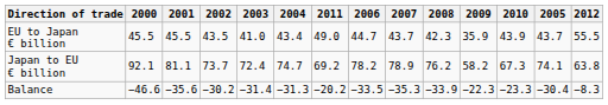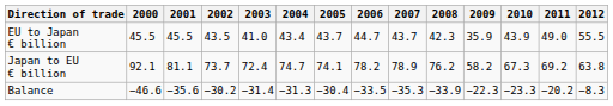 <table class="wikitable">
 <tr>
 <th>Direction of trade</th>
 <th>2000</th>
 <th>2001</th>
 <th>2002</th>
 <th>2003</th>
 <th>2004</th>
-<th>2011</th>
+<th>2005</th>
 <th>2006</th>
 <th>2007</th>
 <th>2008</th>
 <th>2009</th>
 <th>2010</th>
-<th>2005</th>
+<th>2011</th>
 <th>2012</th>
 </tr>
 <tr>
 <td>EU to Japan<br>€ billion</td>
 <td>45.5</td>
 <td>45.5</td>
 <td>43.5</td>
 <td>41.0</td>
 <td>43.4</td>
-<td>49.0</td>
+<td>43.7</td>
 <td>44.7</td>
 <td>43.7</td>
 <td>42.3</td>
 <td>35.9</td>
 <td>43.9</td>
-<td>43.7</td>
+<td>49.0</td>
 <td>55.5</td>
 </tr>
 <tr>
 <td>Japan to EU<br>€ billion</td>
 <td>92.1</td>
 <td>81.1</td>
 <td>73.7</td>
 <td>72.4</td>
 <td>74.7</td>
-<td>69.2</td>
+<td>74.1</td>
 <td>78.2</td>
 <td>78.9</td>
 <td>76.2</td>
 <td>58.2</td>
 <td>67.3</td>
-<td>74.1</td>
+<td>69.2</td>
 <td>63.8</td>
 </tr>
 <tr>
 <td>Balance</td>
 <td>−46.6</td>
 <td>−35.6</td>
 <td>−30.2</td>
 <td>−31.4</td>
 <td>−31.3</td>
-<td>−20.2</td>
+<td>−30.4</td>
 <td>−33.5</td>
 <td>−35.3</td>
 <td>−33.9</td>
 <td>−22.3</td>
 <td>−23.3</td>
-<td>−30.4</td>
+<td>−20.2</td>
 <td>−8.3</td>
 </tr>
 </table>
